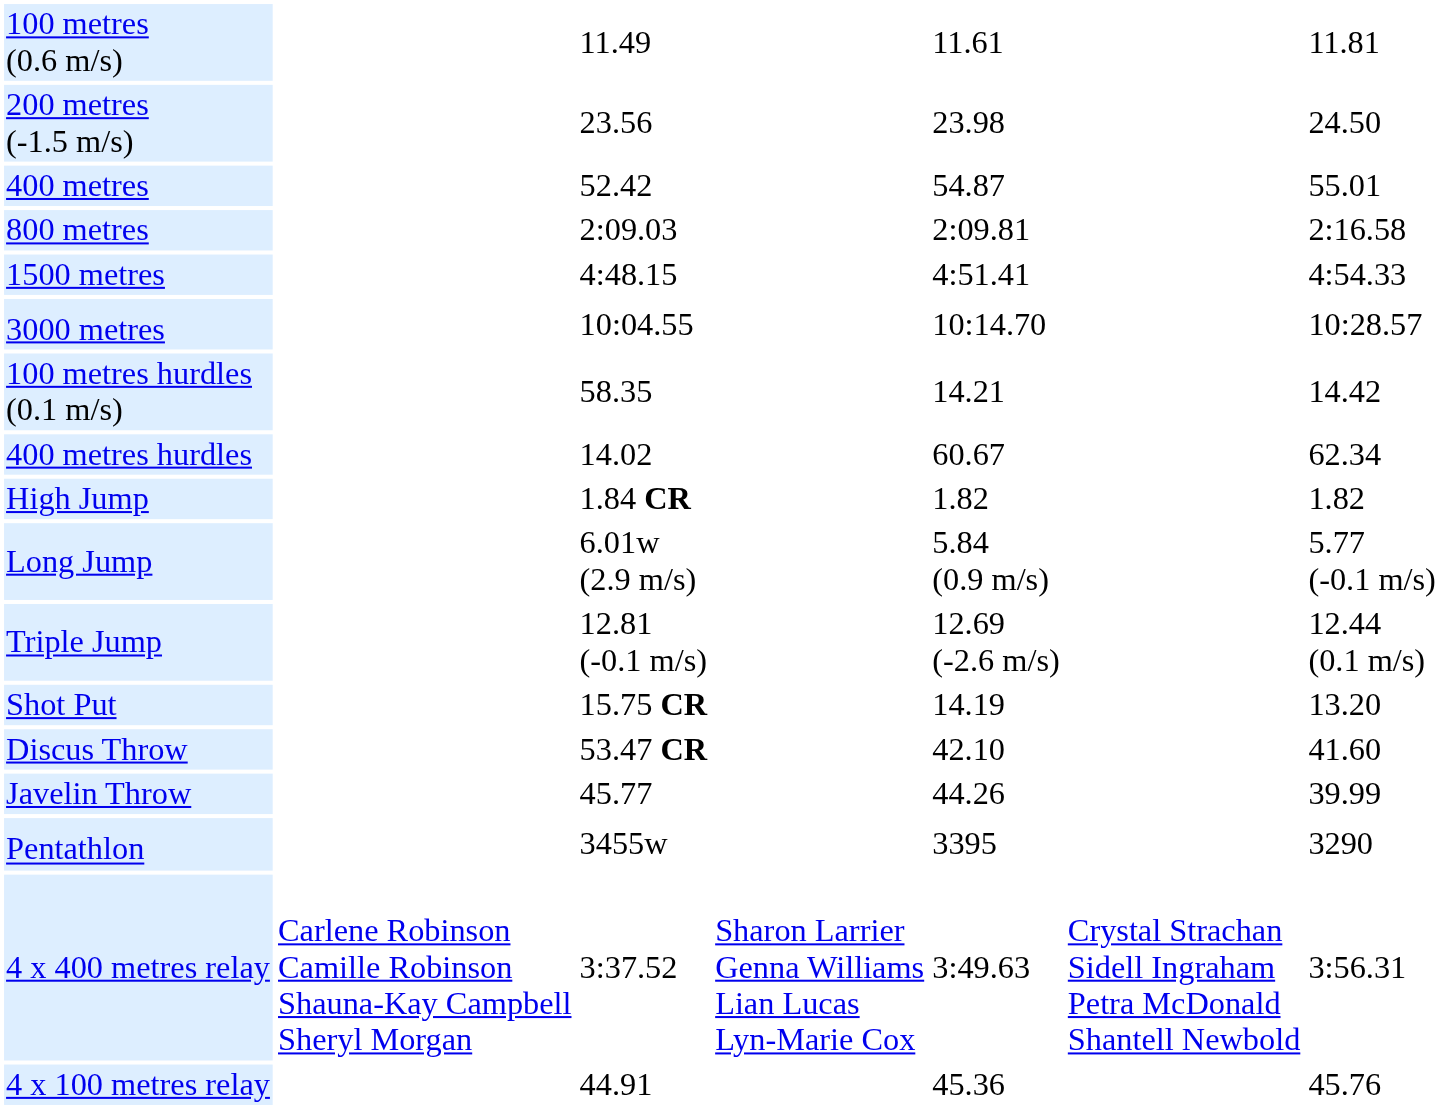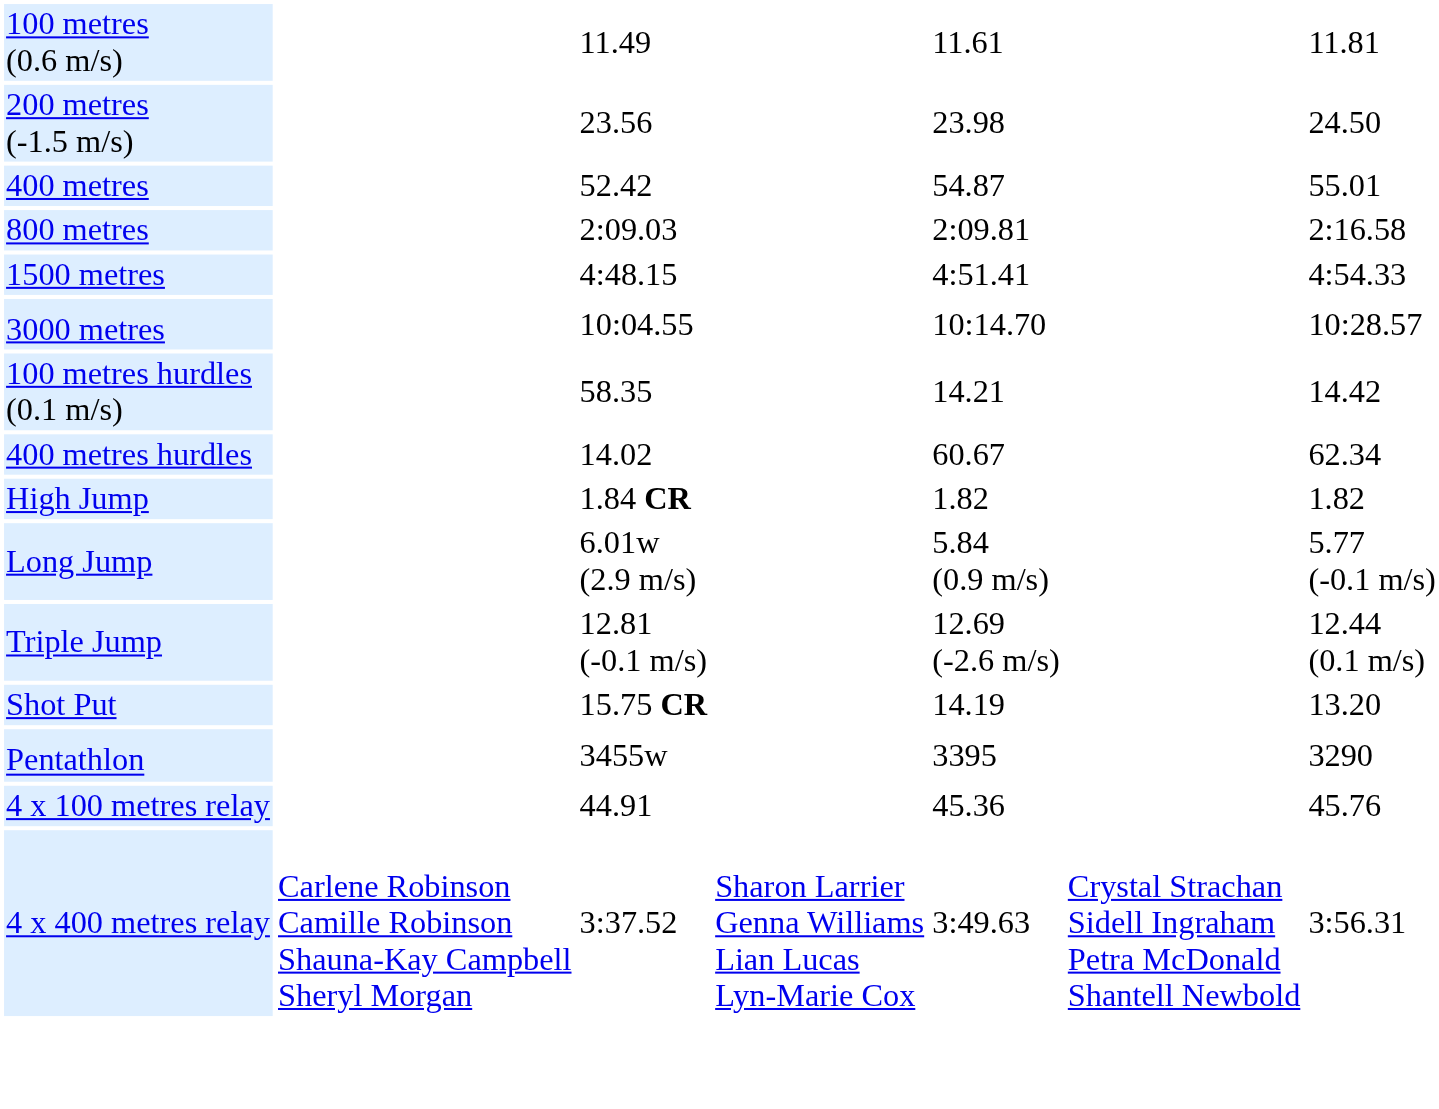 <table>
 <tr>
 <td bgcolor = DDEEFF><a href='#'>100 metres</a> <br> (0.6 m/s)</td>
 <td></td>
 <td>11.49</td>
 <td></td>
 <td>11.61</td>
 <td></td>
 <td>11.81</td>
 </tr>
 <tr>
 <td bgcolor = DDEEFF><a href='#'>200 metres</a> <br> (-1.5 m/s)</td>
 <td></td>
 <td>23.56</td>
 <td></td>
 <td>23.98</td>
 <td></td>
 <td>24.50</td>
 </tr>
 <tr>
 <td bgcolor = DDEEFF><a href='#'>400 metres</a></td>
 <td></td>
 <td>52.42</td>
 <td></td>
 <td>54.87</td>
 <td></td>
 <td>55.01</td>
 </tr>
 <tr>
 <td bgcolor = DDEEFF><a href='#'>800 metres</a></td>
 <td></td>
 <td>2:09.03</td>
 <td></td>
 <td>2:09.81</td>
 <td></td>
 <td>2:16.58</td>
 </tr>
 <tr>
 <td bgcolor = DDEEFF><a href='#'>1500 metres</a></td>
 <td></td>
 <td>4:48.15</td>
 <td></td>
 <td>4:51.41</td>
 <td></td>
 <td>4:54.33</td>
 </tr>
 <tr>
 <td bgcolor = DDEEFF><a href='#'>3000 metres</a><sup></sup></td>
 <td></td>
 <td>10:04.55</td>
 <td></td>
 <td>10:14.70</td>
 <td></td>
 <td>10:28.57</td>
 </tr>
 <tr>
 <td bgcolor = DDEEFF><a href='#'>100 metres hurdles</a> <br> (0.1 m/s)</td>
 <td></td>
 <td>58.35</td>
 <td></td>
 <td>14.21</td>
 <td></td>
 <td>14.42</td>
 </tr>
 <tr>
 <td bgcolor = DDEEFF><a href='#'>400 metres hurdles</a></td>
 <td></td>
 <td>14.02</td>
 <td></td>
 <td>60.67</td>
 <td></td>
 <td>62.34</td>
 </tr>
 <tr>
 <td bgcolor = DDEEFF><a href='#'>High Jump</a></td>
 <td></td>
 <td>1.84 <strong>CR</strong></td>
 <td></td>
 <td>1.82</td>
 <td></td>
 <td>1.82</td>
 </tr>
 <tr>
 <td bgcolor = DDEEFF><a href='#'>Long Jump</a></td>
 <td></td>
 <td>6.01w <br> (2.9 m/s)</td>
 <td></td>
 <td>5.84 <br> (0.9 m/s)</td>
 <td></td>
 <td>5.77 <br> (-0.1 m/s)</td>
 </tr>
 <tr>
 <td bgcolor = DDEEFF><a href='#'>Triple Jump</a></td>
 <td></td>
 <td>12.81 <br> (-0.1 m/s)</td>
 <td></td>
 <td>12.69 <br> (-2.6 m/s)</td>
 <td></td>
 <td>12.44 <br> (0.1 m/s)</td>
 </tr>
 <tr>
 <td bgcolor = DDEEFF><a href='#'>Shot Put</a></td>
 <td></td>
 <td>15.75 <strong>CR</strong></td>
 <td></td>
 <td>14.19</td>
 <td></td>
 <td>13.20</td>
 </tr>
 <tr>
-<td bgcolor = DDEEFF><a href='#'>Discus Throw</a></td>
-<td></td>
-<td>53.47 <strong>CR</strong></td>
-<td></td>
-<td>42.10</td>
-<td></td>
-<td>41.60</td>
-</tr>
-<tr>
-<td bgcolor = DDEEFF><a href='#'>Javelin Throw</a></td>
-<td></td>
-<td>45.77</td>
-<td></td>
-<td>44.26</td>
-<td></td>
-<td>39.99</td>
-</tr>
-<tr>
 <td bgcolor = DDEEFF><a href='#'>Pentathlon</a><sup></sup></td>
 <td></td>
 <td>3455w</td>
 <td></td>
 <td>3395</td>
 <td></td>
 <td>3290</td>
+</tr>
+<tr>
+<td bgcolor = DDEEFF><a href='#'>4 x 100 metres relay</a></td>
+<td></td>
+<td>44.91</td>
+<td></td>
+<td>45.36</td>
+<td></td>
+<td>45.76</td>
 </tr>
 <tr>
 <td bgcolor = DDEEFF><a href='#'>4 x 400 metres relay</a></td>
 <td> <br> <a href='#'>Carlene Robinson</a> <br> <a href='#'>Camille Robinson</a> <br> <a href='#'>Shauna-Kay Campbell</a> <br> <a href='#'>Sheryl Morgan</a></td>
 <td>3:37.52</td>
 <td> <br> <a href='#'>Sharon Larrier</a> <br> <a href='#'>Genna Williams</a> <br> <a href='#'>Lian Lucas</a> <br> <a href='#'>Lyn-Marie Cox</a></td>
 <td>3:49.63</td>
 <td> <br> <a href='#'>Crystal Strachan</a> <br> <a href='#'>Sidell Ingraham</a> <br> <a href='#'>Petra McDonald</a> <br> <a href='#'>Shantell Newbold</a></td>
 <td>3:56.31</td>
 </tr>
-<tr>
-<td bgcolor = DDEEFF><a href='#'>4 x 100 metres relay</a></td>
-<td></td>
-<td>44.91</td>
-<td></td>
-<td>45.36</td>
-<td></td>
-<td>45.76</td>
-</tr>
 </table>
